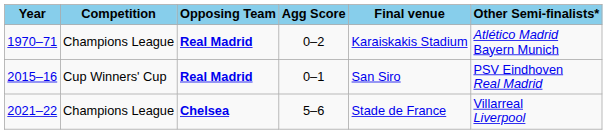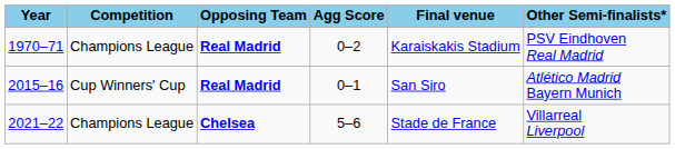 <table class="wikitable">
 <tr>
 <td align="center" style="background:skyblue;color:#0000f"><strong>Year</strong></td>
 <td align="center" style="background:skyblue;color:#0000f"><strong>Competition</strong></td>
 <td align="center" style="background:skyblue;color:#0000f"><strong>Opposing Team</strong></td>
 <td align="center" style="background:skyblue;color:#0000f"><strong>Agg Score</strong></td>
 <td align="center" style="background:skyblue;color:#0000f"><strong>Final venue</strong></td>
 <td align="center" style="background:skyblue;color:#0000f"><strong>Other Semi-finalists*</strong></td>
 </tr>
 <tr>
 <td><a href='#'>1970–71</a></td>
 <td>Champions League</td>
 <td> <strong><a href='#'>Real Madrid</a></strong></td>
 <td align="center">0–2</td>
 <td> <a href='#'>Karaiskakis Stadium</a></td>
-<td> <em><a href='#'>Atlético Madrid</a></em> <br> <a href='#'>Bayern Munich</a></td>
+<td> <a href='#'>PSV Eindhoven</a> <br> <em><a href='#'>Real Madrid</a></em></td>
 </tr>
 <tr>
 <td><a href='#'>2015–16</a></td>
 <td>Cup Winners' Cup</td>
 <td> <strong><a href='#'>Real Madrid</a></strong></td>
 <td align="center">0–1</td>
 <td> <a href='#'>San Siro</a></td>
-<td> <a href='#'>PSV Eindhoven</a> <br> <em><a href='#'>Real Madrid</a></em></td>
+<td> <em><a href='#'>Atlético Madrid</a></em> <br> <a href='#'>Bayern Munich</a></td>
 </tr>
 <tr>
 <td><a href='#'>2021–22</a></td>
 <td>Champions League</td>
 <td> <strong><a href='#'>Chelsea</a></strong></td>
 <td align="center">5–6 </td>
 <td> <a href='#'>Stade de France</a></td>
 <td> <a href='#'>Villarreal</a><br> <em><a href='#'>Liverpool</a></em></td>
 </tr>
 </table>
